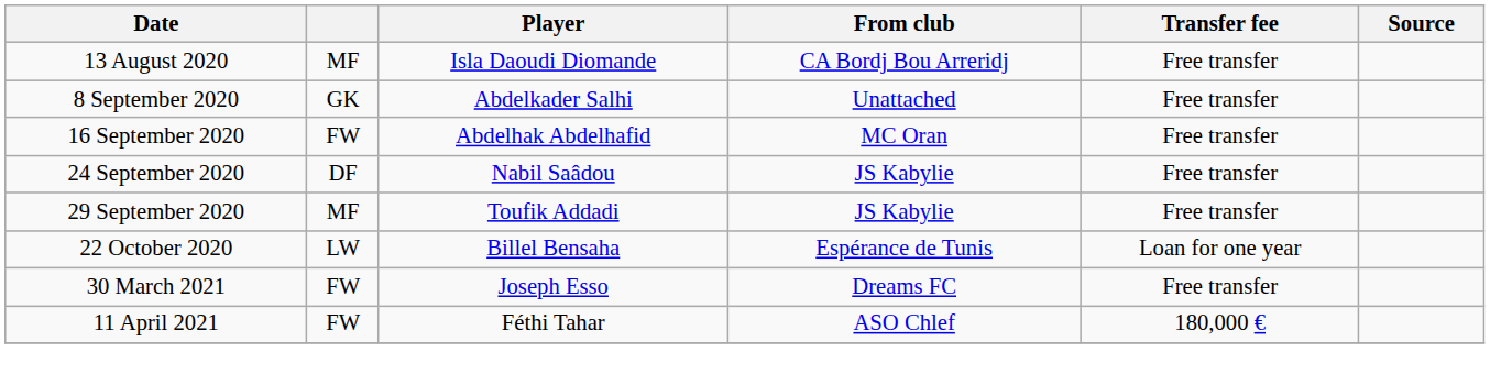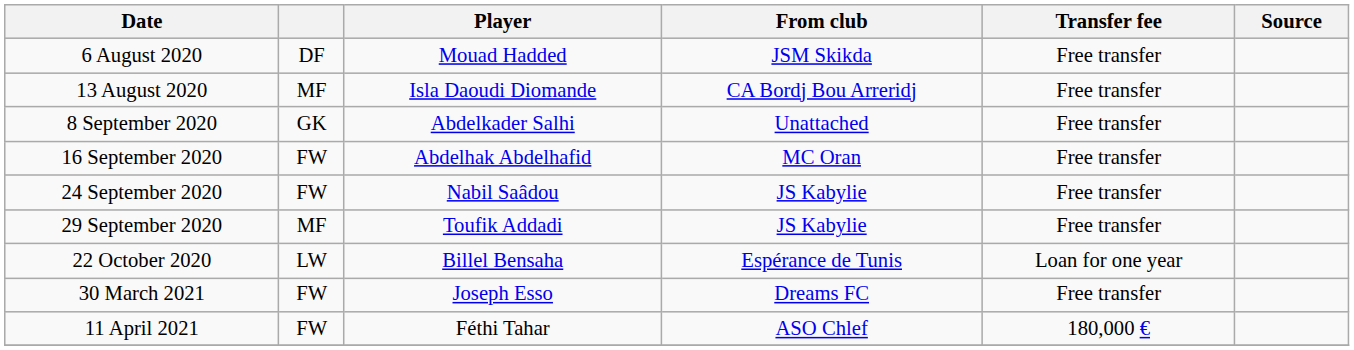 <table class="wikitable sortable" style="width:70%; text-align:center; font-size:85%; text-align:centre;">
 <tr>
 <th>Date</th>
 <th></th>
 <th>Player</th>
 <th>From club</th>
 <th>Transfer fee</th>
 <th>Source</th>
+</tr>
+<tr>
+<td>6 August 2020</td>
+<td>DF</td>
+<td> <a href='#'>Mouad Hadded</a></td>
+<td><a href='#'>JSM Skikda</a></td>
+<td>Free transfer</td>
+<td></td>
 </tr>
 <tr>
 <td>13 August 2020</td>
 <td>MF</td>
 <td> <a href='#'>Isla Daoudi Diomande</a></td>
 <td><a href='#'>CA Bordj Bou Arreridj</a></td>
 <td>Free transfer</td>
 <td></td>
 </tr>
 <tr>
 <td>8 September 2020</td>
 <td>GK</td>
 <td> <a href='#'>Abdelkader Salhi</a></td>
 <td><a href='#'>Unattached</a></td>
 <td>Free transfer</td>
 <td></td>
 </tr>
 <tr>
 <td>16 September 2020</td>
 <td>FW</td>
 <td> <a href='#'>Abdelhak Abdelhafid</a></td>
 <td><a href='#'>MC Oran</a></td>
 <td>Free transfer</td>
 <td></td>
 </tr>
 <tr>
 <td>24 September 2020</td>
-<td>DF</td>
+<td>FW</td>
 <td> <a href='#'>Nabil Saâdou</a></td>
 <td><a href='#'>JS Kabylie</a></td>
 <td>Free transfer</td>
 <td></td>
 </tr>
 <tr>
 <td>29 September 2020</td>
 <td>MF</td>
 <td> <a href='#'>Toufik Addadi</a></td>
 <td><a href='#'>JS Kabylie</a></td>
 <td>Free transfer</td>
 <td></td>
 </tr>
 <tr>
 <td>22 October 2020</td>
 <td>LW</td>
 <td> <a href='#'>Billel Bensaha</a></td>
 <td> <a href='#'>Espérance de Tunis</a></td>
 <td>Loan for one year</td>
 <td></td>
 </tr>
 <tr>
 <td>30 March 2021</td>
 <td>FW</td>
 <td> <a href='#'>Joseph Esso</a></td>
 <td> <a href='#'>Dreams FC</a></td>
 <td>Free transfer</td>
 <td></td>
 </tr>
 <tr>
 <td>11 April 2021</td>
 <td>FW</td>
 <td> Féthi Tahar</td>
 <td><a href='#'>ASO Chlef</a></td>
 <td>180,000 <a href='#'>€</a></td>
 <td></td>
 </tr>
 <tr>
 </tr>
 </table>
